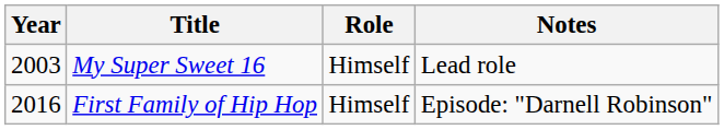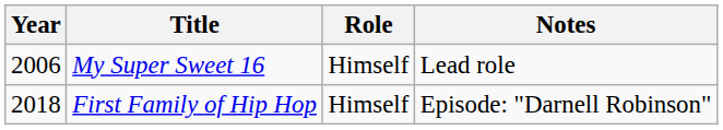 <table class="wikitable sortable">
 <tr>
 <th>Year</th>
 <th>Title</th>
 <th>Role</th>
 <th class="unsortable">Notes</th>
 </tr>
 <tr>
-<td>2003</td>
+<td>2006</td>
 <td><em><a href='#'>My Super Sweet 16</a></em></td>
 <td>Himself</td>
 <td>Lead role</td>
 </tr>
 <tr>
-<td>2016</td>
+<td>2018</td>
 <td><em><a href='#'>First Family of Hip Hop</a></em></td>
 <td>Himself</td>
 <td>Episode: "Darnell Robinson"</td>
 </tr>
 </table>
